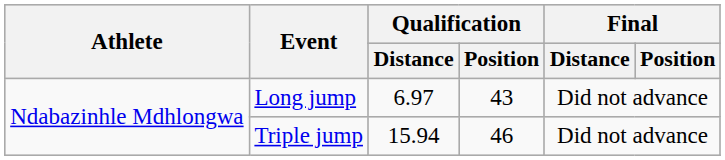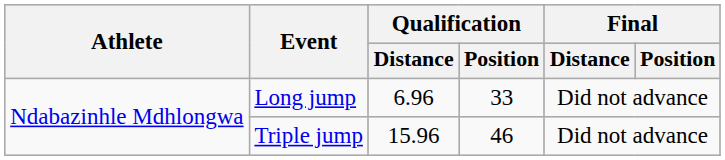 <table class="wikitable" style="font-size:90%">
 <tr>
 <th rowspan="2">Athlete</th>
 <th rowspan="2">Event</th>
 <th colspan="2">Qualification</th>
 <th colspan="2">Final</th>
 </tr>
 <tr style="font-size:95%">
 <th>Distance</th>
 <th>Position</th>
 <th>Distance</th>
 <th>Position</th>
 </tr>
 <tr align=center>
 <td align=left rowspan=2><a href='#'>Ndabazinhle Mdhlongwa</a></td>
 <td align=left><a href='#'>Long jump</a></td>
-<td>6.97</td>
-<td>43</td>
+<td>6.96</td>
+<td>33</td>
 <td colspan=2>Did not advance</td>
 </tr>
 <tr align=center>
 <td align=left><a href='#'>Triple jump</a></td>
-<td>15.94</td>
+<td>15.96</td>
 <td>46</td>
 <td colspan=2>Did not advance</td>
 </tr>
 </table>
